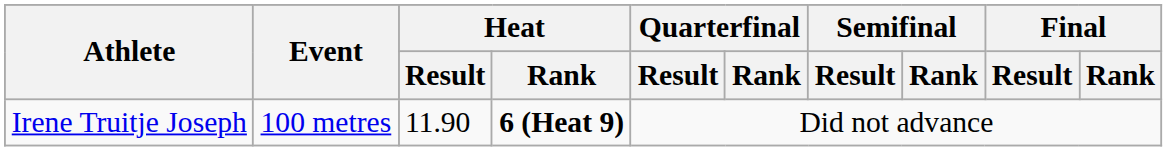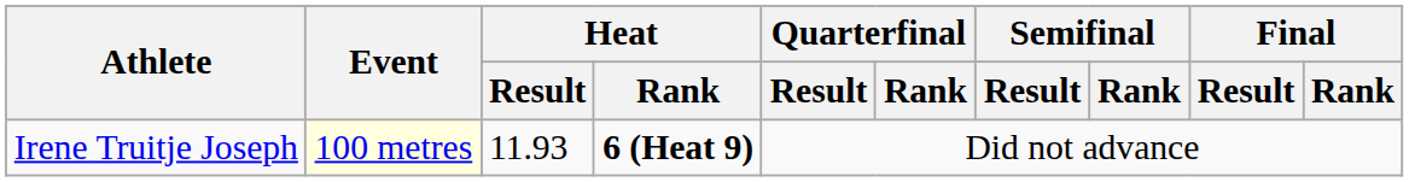 <table class="wikitable">
 <tr>
 <th rowspan="2">Athlete</th>
 <th rowspan="2">Event</th>
 <th colspan="2">Heat</th>
 <th colspan="2">Quarterfinal</th>
 <th colspan="2">Semifinal</th>
 <th colspan="2">Final</th>
 </tr>
 <tr>
 <th>Result</th>
 <th>Rank</th>
 <th>Result</th>
 <th>Rank</th>
 <th>Result</th>
 <th>Rank</th>
 <th>Result</th>
 <th>Rank</th>
 </tr>
 <tr>
 <td><a href='#'>Irene Truitje Joseph</a></td>
-<td><a href='#'>100 metres</a></td>
-<td>11.90</td>
+<td style="background: lightyellow;"><a href='#'>100 metres</a></td>
+<td>11.93</td>
 <td><strong>6 (Heat 9)</strong></td>
 <td colspan="6" align=center>Did not advance</td>
 </tr>
 </table>
